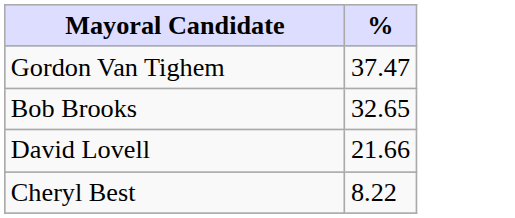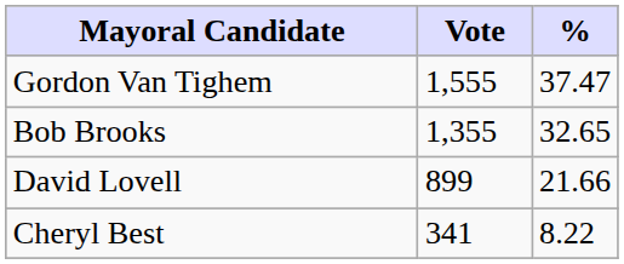 <table class="wikitable">
 <tr>
 <th style="background:#ddf; width:200px;">Mayoral Candidate</th>
+<th style="background:#ddf; width:50px;">Vote</th>
 <th style="background:#ddf; width:30px;">%</th>
 </tr>
 <tr>
 <td>Gordon Van Tighem</td>
+<td>1,555</td>
 <td>37.47</td>
 </tr>
 <tr>
 <td>Bob Brooks</td>
+<td>1,355</td>
 <td>32.65</td>
 </tr>
 <tr>
 <td>David Lovell</td>
+<td>899</td>
 <td>21.66</td>
 </tr>
 <tr>
 <td>Cheryl Best</td>
+<td>341</td>
 <td>8.22</td>
 </tr>
 </table>
